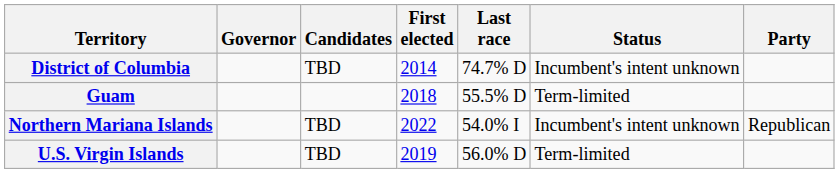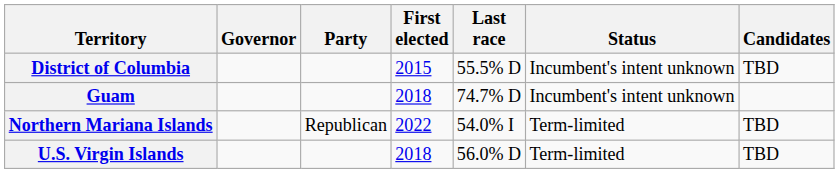 <table class="wikitable sortable">
 <tr valign=bottom>
 <th>Territory</th>
 <th>Governor</th>
-<th class=unsortable>Candidates</th>
+<th>Party</th>
 <th>First<br>elected</th>
 <th>Last<br>race</th>
 <th>Status</th>
-<th>Party</th>
+<th class=unsortable>Candidates</th>
 </tr>
 <tr>
 <th><a href='#'>District of Columbia</a></th>
 <td></td>
+<td></td>
+<td><a href='#'>2015</a></td>
+<td>55.5% D</td>
+<td>Incumbent's intent unknown</td>
 <td>TBD</td>
-<td><a href='#'>2014</a></td>
-<td>74.7% D</td>
-<td>Incumbent's intent unknown</td>
-<td></td>
 </tr>
 <tr>
 <th><a href='#'>Guam</a></th>
 <td></td>
+<td></td>
+<td><a href='#'>2018</a></td>
+<td>74.7% D</td>
+<td>Incumbent's intent unknown</td>
 <td nowrap></td>
-<td><a href='#'>2018</a></td>
-<td>55.5% D</td>
-<td>Term-limited</td>
-<td></td>
 </tr>
 <tr>
 <th><a href='#'>Northern Mariana Islands</a></th>
 <td></td>
-<td>TBD</td>
+<td>Republican</td>
 <td><a href='#'>2022</a></td>
 <td>54.0% I</td>
-<td>Incumbent's intent unknown</td>
-<td>Republican</td>
+<td>Term-limited</td>
+<td>TBD</td>
 </tr>
 <tr>
 <th><a href='#'>U.S. Virgin Islands</a></th>
 <td></td>
-<td>TBD</td>
-<td><a href='#'>2019</a></td>
+<td></td>
+<td><a href='#'>2018</a></td>
 <td>56.0% D</td>
 <td>Term-limited</td>
-<td></td>
+<td>TBD</td>
 </tr>
 </table>
